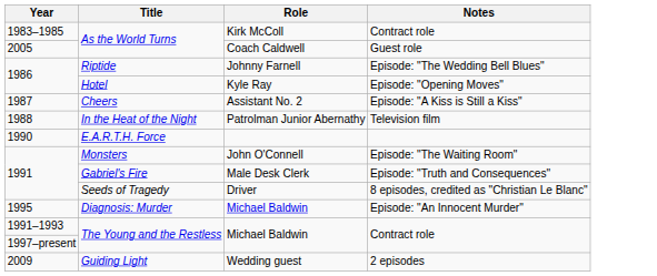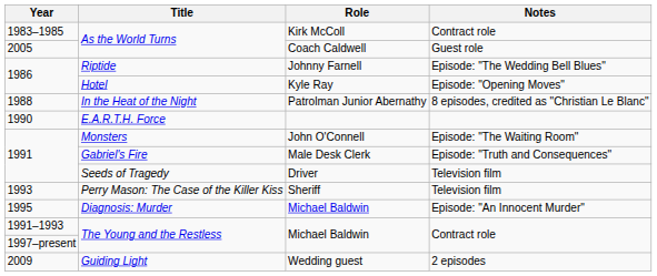 <table class="wikitable sortable">
 <tr>
 <th>Year</th>
 <th>Title</th>
 <th>Role</th>
 <th class="unsortable">Notes</th>
 </tr>
 <tr>
 <td>1983–1985</td>
 <td rowspan="2"><em><a href='#'>As the World Turns</a></em></td>
 <td>Kirk McColl</td>
 <td>Contract role</td>
 </tr>
 <tr>
 <td>2005</td>
 <td>Coach Caldwell</td>
 <td>Guest role</td>
 </tr>
 <tr>
 <td rowspan="2">1986</td>
 <td><em><a href='#'>Riptide</a></em></td>
 <td>Johnny Farnell</td>
 <td>Episode: "The Wedding Bell Blues"</td>
 </tr>
 <tr>
 <td><em><a href='#'>Hotel</a></em></td>
 <td>Kyle Ray</td>
 <td>Episode: "Opening Moves"</td>
 </tr>
 <tr>
-<td>1987</td>
-<td><em><a href='#'>Cheers</a></em></td>
-<td>Assistant No. 2</td>
-<td>Episode: "A Kiss is Still a Kiss"</td>
-</tr>
-<tr>
 <td>1988</td>
 <td><em><a href='#'>In the Heat of the Night</a></em></td>
 <td>Patrolman Junior Abernathy</td>
-<td>Television film</td>
+<td>8 episodes, credited as "Christian Le Blanc"</td>
 </tr>
 <tr>
 <td>1990</td>
 <td><em><a href='#'>E.A.R.T.H. Force</a></em></td>
 <td></td>
 <td></td>
 </tr>
 <tr>
 <td rowspan="3">1991</td>
 <td><em><a href='#'>Monsters</a></em></td>
 <td>John O'Connell</td>
 <td>Episode: "The Waiting Room"</td>
 </tr>
 <tr>
 <td><em><a href='#'>Gabriel's Fire</a></em></td>
 <td>Male Desk Clerk</td>
 <td>Episode: "Truth and Consequences"</td>
 </tr>
 <tr>
 <td><em>Seeds of Tragedy</em></td>
 <td>Driver</td>
-<td>8 episodes, credited as "Christian Le Blanc"</td>
+<td>Television film</td>
+</tr>
+<tr>
+<td>1993</td>
+<td><em>Perry Mason: The Case of the Killer Kiss</em></td>
+<td>Sheriff</td>
+<td>Television film</td>
 </tr>
 <tr>
 <td>1995</td>
 <td><em><a href='#'>Diagnosis: Murder</a></em></td>
 <td><a href='#'>Michael Baldwin</a></td>
 <td>Episode: "An Innocent Murder"</td>
 </tr>
 <tr>
 <td>1991–1993</td>
 <td rowspan="2"><em><a href='#'>The Young and the Restless</a></em></td>
 <td rowspan="2">Michael Baldwin</td>
 <td rowspan="2">Contract role</td>
 </tr>
 <tr>
 <td>1997–present</td>
 </tr>
 <tr>
 <td>2009</td>
 <td><em><a href='#'>Guiding Light</a></em></td>
 <td>Wedding guest</td>
 <td>2 episodes</td>
 </tr>
 </table>
